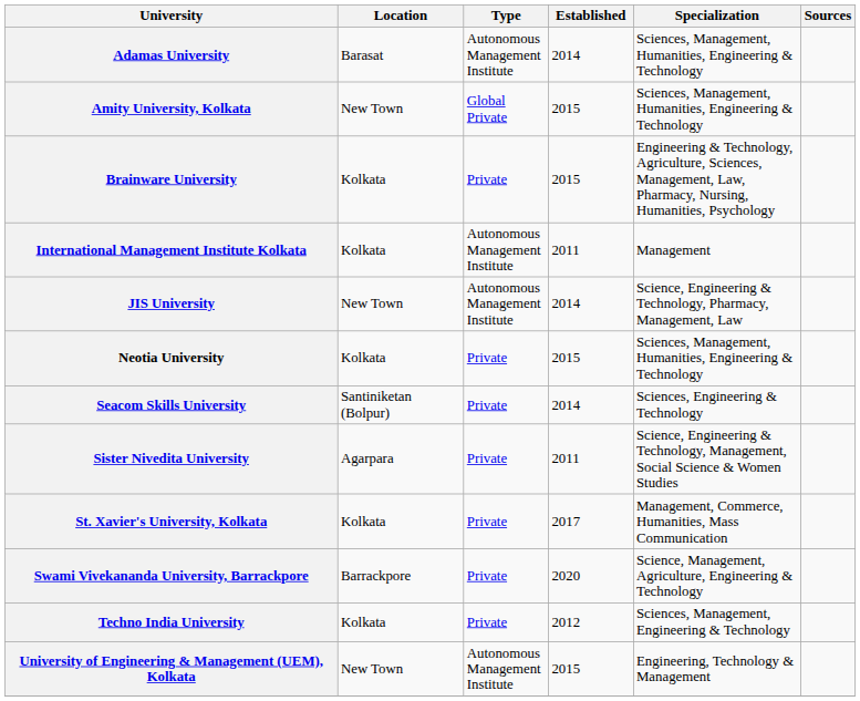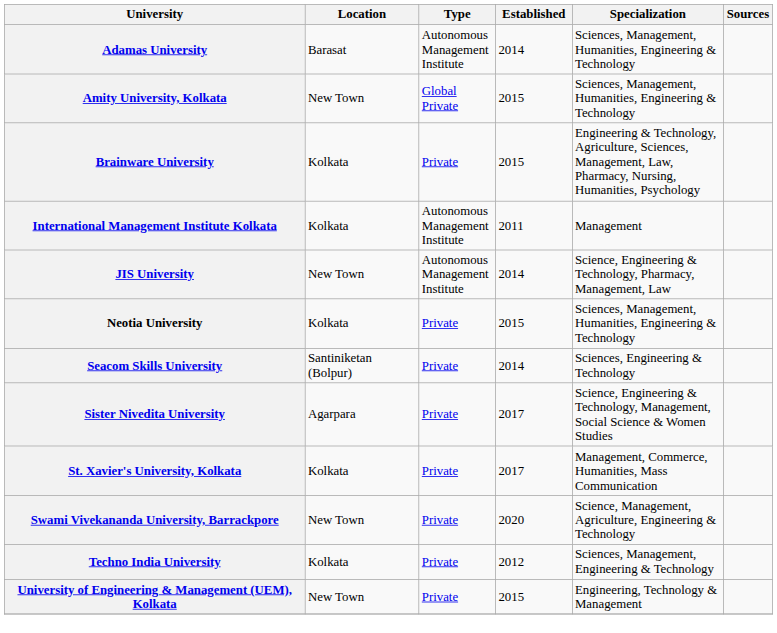 <table class="wikitable sortable collapsible plainrowheaders" border="1" style="text-align:left; width:76%;">
 <tr>
 <th scope="col" style="width: 40%;">University</th>
 <th scope="col" style="width: 15%;">Location</th>
 <th scope="col" style="width: 10%;">Type</th>
 <th scope="col" style="width: 10%;">Established</th>
 <th scope="col" style="width: 20%;">Specialization</th>
 <th scope="col" style="width: 05%;" class="unsortable">Sources</th>
 </tr>
 <tr>
 <th scope="row"><a href='#'>Adamas University</a></th>
 <td>Barasat</td>
 <td>Autonomous Management Institute</td>
 <td>2014</td>
 <td>Sciences, Management, Humanities, Engineering & Technology</td>
 <td></td>
 </tr>
 <tr>
 <th scope="row"><a href='#'>Amity University, Kolkata</a></th>
 <td>New Town</td>
 <td><a href='#'>Global Private</a></td>
 <td>2015</td>
 <td>Sciences, Management, Humanities, Engineering & Technology</td>
 <td></td>
 </tr>
 <tr>
 <th scope="row"><a href='#'>Brainware University</a></th>
 <td>Kolkata</td>
 <td><a href='#'>Private</a></td>
 <td>2015</td>
 <td>Engineering & Technology, Agriculture, Sciences, Management, Law, Pharmacy, Nursing, Humanities, Psychology</td>
 <td></td>
 </tr>
 <tr>
 <th scope="row"><a href='#'>International Management Institute Kolkata</a></th>
 <td>Kolkata</td>
 <td>Autonomous Management Institute</td>
 <td>2011</td>
 <td>Management</td>
 <td></td>
 </tr>
 <tr>
 <th scope="row"><a href='#'>JIS University</a></th>
 <td>New Town</td>
 <td>Autonomous Management Institute</td>
 <td>2014</td>
 <td>Science, Engineering & Technology, Pharmacy, Management, Law</td>
 <td></td>
 </tr>
 <tr>
 <th scope="row">Neotia University</th>
 <td>Kolkata</td>
 <td><a href='#'>Private</a></td>
 <td>2015</td>
 <td>Sciences, Management, Humanities, Engineering & Technology</td>
 <td></td>
 </tr>
 <tr>
 <th scope="row"><a href='#'>Seacom Skills University</a></th>
 <td>Santiniketan (Bolpur)</td>
 <td><a href='#'>Private</a></td>
 <td>2014</td>
 <td>Sciences, Engineering & Technology</td>
 <td></td>
 </tr>
 <tr>
 <th scope="row"><a href='#'>Sister Nivedita University</a></th>
 <td>Agarpara</td>
 <td><a href='#'>Private</a></td>
-<td>2011</td>
+<td>2017</td>
 <td>Science, Engineering & Technology, Management, Social Science & Women Studies</td>
 <td></td>
 </tr>
 <tr>
 <th scope="row"><a href='#'>St. Xavier's University, Kolkata</a></th>
 <td>Kolkata</td>
 <td><a href='#'>Private</a></td>
 <td>2017</td>
 <td>Management, Commerce, Humanities, Mass Communication</td>
 <td></td>
 </tr>
 <tr>
 <th scope="row"><a href='#'>Swami Vivekananda University, Barrackpore</a></th>
-<td>Barrackpore</td>
+<td>New Town</td>
 <td><a href='#'>Private</a></td>
 <td>2020</td>
 <td>Science, Management, Agriculture, Engineering & Technology</td>
 <td></td>
 </tr>
 <tr>
 <th scope="row"><a href='#'>Techno India University</a></th>
 <td>Kolkata</td>
 <td><a href='#'>Private</a></td>
 <td>2012</td>
 <td>Sciences, Management, Engineering & Technology</td>
 <td></td>
 </tr>
 <tr>
 <th scope="row"><a href='#'>University of Engineering & Management (UEM), Kolkata</a></th>
 <td>New Town</td>
-<td>Autonomous Management Institute</td>
+<td><a href='#'>Private</a></td>
 <td>2015</td>
 <td>Engineering, Technology & Management</td>
 <td></td>
 </tr>
 <tr>
 </tr>
 </table>
